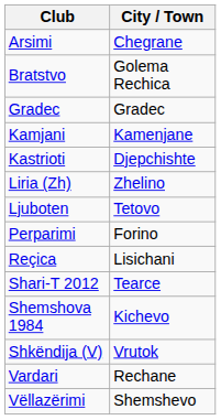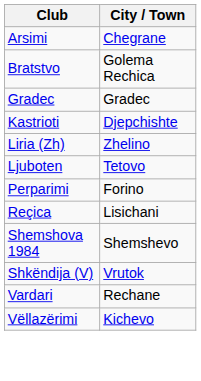 <table class="wikitable sortable">
 <tr>
 <th width="100px">Club</th>
 <th width="100px">City / Town</th>
 </tr>
 <tr>
 <td><a href='#'>Arsimi</a></td>
 <td><a href='#'>Chegrane</a></td>
 </tr>
 <tr>
 <td><a href='#'>Bratstvo</a></td>
 <td>Golema Rechica</td>
 </tr>
 <tr>
 <td><a href='#'>Gradec</a></td>
 <td>Gradec</td>
-</tr>
-<tr>
-<td><a href='#'>Kamjani</a></td>
-<td><a href='#'>Kamenjane</a></td>
 </tr>
 <tr>
 <td><a href='#'>Kastrioti</a></td>
 <td><a href='#'>Djepchishte</a></td>
 </tr>
 <tr>
 <td><a href='#'>Liria (Zh)</a></td>
 <td><a href='#'>Zhelino</a></td>
 </tr>
 <tr>
 <td><a href='#'>Ljuboten</a></td>
 <td><a href='#'>Tetovo</a></td>
 </tr>
 <tr>
 <td><a href='#'>Perparimi</a></td>
 <td>Forino</td>
 </tr>
 <tr>
 <td><a href='#'>Reçica</a></td>
 <td>Lisichani</td>
 </tr>
 <tr>
-<td><a href='#'>Shari-T 2012</a></td>
-<td><a href='#'>Tearce</a></td>
-</tr>
-<tr>
 <td><a href='#'>Shemshova 1984</a></td>
-<td><a href='#'>Kichevo</a></td>
+<td>Shemshevo</td>
 </tr>
 <tr>
 <td><a href='#'>Shkëndija (V)</a></td>
 <td><a href='#'>Vrutok</a></td>
 </tr>
 <tr>
 <td><a href='#'>Vardari</a></td>
 <td>Rechane</td>
 </tr>
 <tr>
 <td><a href='#'>Vëllazërimi</a></td>
-<td>Shemshevo</td>
+<td><a href='#'>Kichevo</a></td>
 </tr>
 </table>
